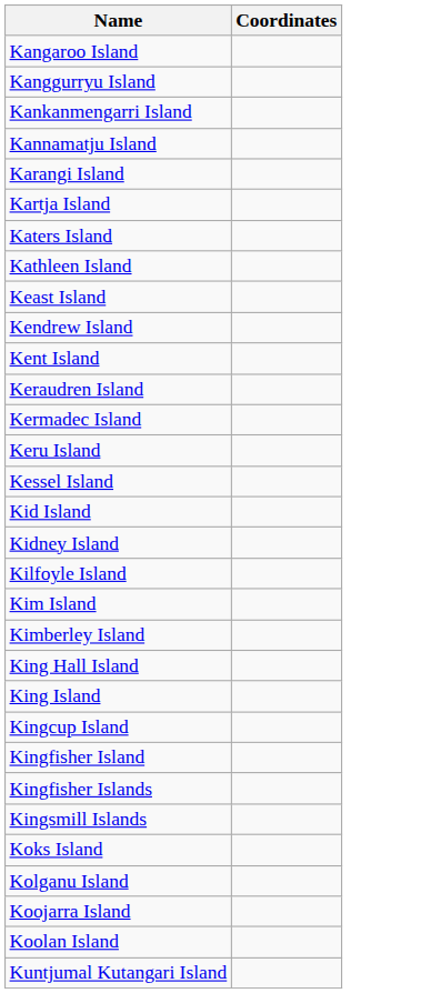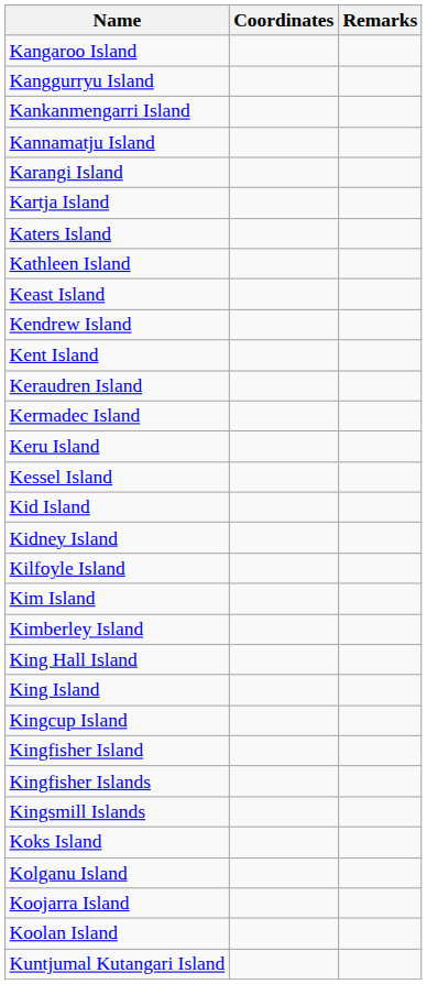 <table class="wikitable">
 <tr>
 <th>Name</th>
 <th>Coordinates</th>
+<th>Remarks</th>
 </tr>
 <tr>
 <td><a href='#'>Kangaroo Island</a></td>
+<td></td>
 <td></td>
 </tr>
 <tr>
 <td><a href='#'>Kanggurryu Island</a></td>
 <td></td>
+<td></td>
 </tr>
 <tr>
 <td><a href='#'>Kankanmengarri Island</a></td>
+<td></td>
 <td></td>
 </tr>
 <tr>
 <td><a href='#'>Kannamatju Island</a></td>
 <td></td>
+<td></td>
 </tr>
 <tr>
 <td><a href='#'>Karangi Island</a></td>
+<td></td>
 <td></td>
 </tr>
 <tr>
 <td><a href='#'>Kartja Island</a></td>
 <td></td>
+<td></td>
 </tr>
 <tr>
 <td><a href='#'>Katers Island</a></td>
+<td></td>
 <td></td>
 </tr>
 <tr>
 <td><a href='#'>Kathleen Island</a></td>
 <td></td>
+<td></td>
 </tr>
 <tr>
 <td><a href='#'>Keast Island</a></td>
+<td></td>
 <td></td>
 </tr>
 <tr>
 <td><a href='#'>Kendrew Island</a></td>
 <td></td>
+<td></td>
 </tr>
 <tr>
 <td><a href='#'>Kent Island</a></td>
+<td></td>
 <td></td>
 </tr>
 <tr>
 <td><a href='#'>Keraudren Island</a></td>
 <td></td>
+<td></td>
 </tr>
 <tr>
 <td><a href='#'>Kermadec Island</a></td>
+<td></td>
 <td></td>
 </tr>
 <tr>
 <td><a href='#'>Keru Island</a></td>
 <td></td>
+<td></td>
 </tr>
 <tr>
 <td><a href='#'>Kessel Island</a></td>
+<td></td>
 <td></td>
 </tr>
 <tr>
 <td><a href='#'>Kid Island</a></td>
 <td></td>
+<td></td>
 </tr>
 <tr>
 <td><a href='#'>Kidney Island</a></td>
+<td></td>
 <td></td>
 </tr>
 <tr>
 <td><a href='#'>Kilfoyle Island</a></td>
 <td></td>
+<td></td>
 </tr>
 <tr>
 <td><a href='#'>Kim Island</a></td>
+<td></td>
 <td></td>
 </tr>
 <tr>
 <td><a href='#'>Kimberley Island</a></td>
 <td></td>
+<td></td>
 </tr>
 <tr>
 <td><a href='#'>King Hall Island</a></td>
+<td></td>
 <td></td>
 </tr>
 <tr>
 <td><a href='#'>King Island</a></td>
 <td></td>
+<td></td>
 </tr>
 <tr>
 <td><a href='#'>Kingcup Island</a></td>
+<td></td>
 <td></td>
 </tr>
 <tr>
 <td><a href='#'>Kingfisher Island</a></td>
 <td></td>
+<td></td>
 </tr>
 <tr>
 <td><a href='#'>Kingfisher Islands</a></td>
+<td></td>
 <td></td>
 </tr>
 <tr>
 <td><a href='#'>Kingsmill Islands</a></td>
 <td></td>
+<td></td>
 </tr>
 <tr>
 <td><a href='#'>Koks Island</a></td>
+<td></td>
 <td></td>
 </tr>
 <tr>
 <td><a href='#'>Kolganu Island</a></td>
 <td></td>
+<td></td>
 </tr>
 <tr>
 <td><a href='#'>Koojarra Island</a></td>
+<td></td>
 <td></td>
 </tr>
 <tr>
 <td><a href='#'>Koolan Island</a></td>
 <td></td>
+<td></td>
 </tr>
 <tr>
 <td><a href='#'>Kuntjumal Kutangari Island</a></td>
 <td></td>
+<td></td>
 </tr>
 </table>
